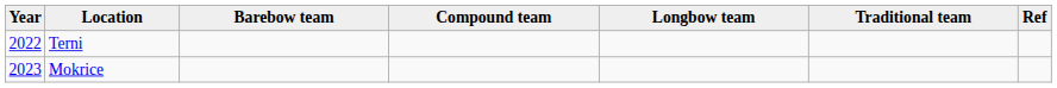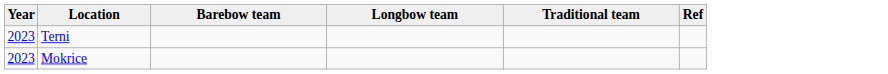 <table class="wikitable">
 <tr>
 <th scope="col" ! width="25" style="background: #efefef;">Year</th>
 <th scope="col" ! width="125" style="background: #efefef;">Location</th>
 <th scope="col" ! width="200" style="background: #efefef;">Barebow team</th>
-<th scope="col" ! width="200" style="background: #efefef;">Compound team</th>
 <th scope="col" ! width="200" style="background: #efefef;">Longbow team</th>
 <th scope="col" ! width="200" style="background: #efefef;">Traditional team</th>
 <th scope="col" ! width="25" style="background: #efefef;">Ref</th>
 </tr>
 <tr>
-<td><a href='#'>2022</a></td>
+<td><a href='#'>2023</a></td>
 <td> <a href='#'>Terni</a></td>
-<td></td>
 <td></td>
 <td></td>
 <td></td>
 <td></td>
 </tr>
 <tr>
 <td><a href='#'>2023</a></td>
 <td> <a href='#'>Mokrice</a></td>
 <td></td>
 <td></td>
 <td></td>
 <td></td>
-<td></td>
 </tr>
 </table>
